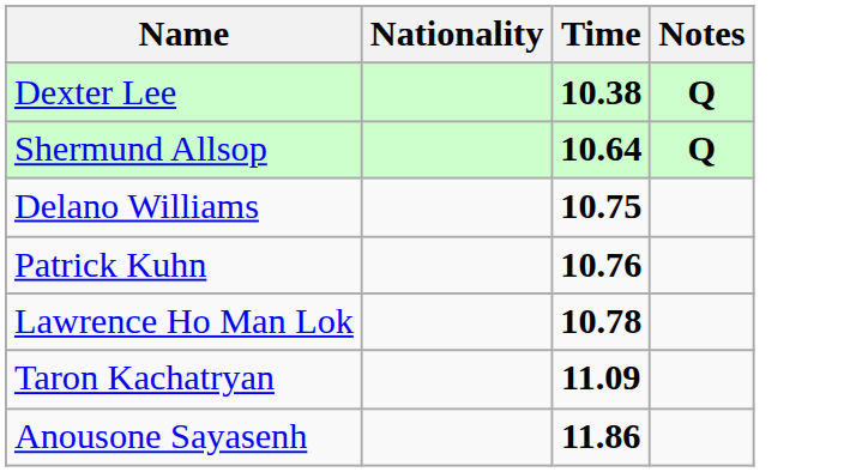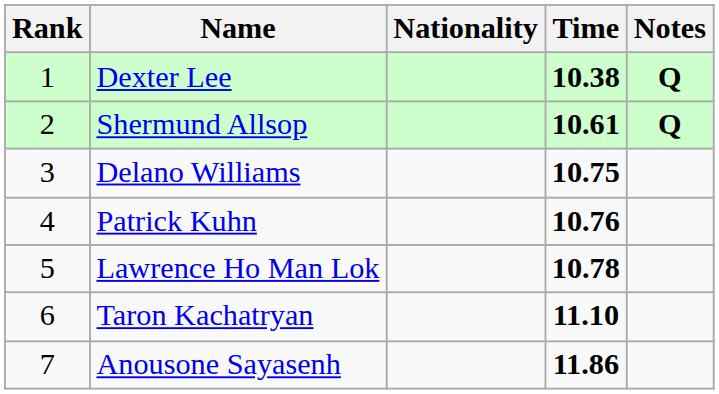 <table class="wikitable sortable" style="text-align:center">
 <tr>
+<th>Rank</th>
 <th>Name</th>
 <th>Nationality</th>
 <th>Time</th>
 <th>Notes</th>
 </tr>
 <tr bgcolor=ccffcc>
+<td>1</td>
 <td align=left><a href='#'>Dexter Lee</a></td>
 <td align=left></td>
 <td><strong>10.38</strong></td>
 <td><strong>Q</strong></td>
 </tr>
 <tr bgcolor=ccffcc>
+<td>2</td>
 <td align=left><a href='#'>Shermund Allsop</a></td>
 <td align=left></td>
-<td><strong>10.64</strong></td>
+<td><strong>10.61</strong></td>
 <td><strong>Q</strong></td>
 </tr>
 <tr>
+<td>3</td>
 <td align=left><a href='#'>Delano Williams</a></td>
 <td align=left></td>
 <td><strong>10.75</strong></td>
 <td></td>
 </tr>
 <tr>
+<td>4</td>
 <td align=left><a href='#'>Patrick Kuhn</a></td>
 <td align=left></td>
 <td><strong>10.76</strong></td>
 <td></td>
 </tr>
 <tr>
+<td>5</td>
 <td align=left><a href='#'>Lawrence Ho Man Lok</a></td>
 <td align=left></td>
 <td><strong>10.78</strong></td>
 <td></td>
 </tr>
 <tr>
+<td>6</td>
 <td align=left><a href='#'>Taron Kachatryan</a></td>
 <td align=left></td>
-<td><strong>11.09</strong></td>
+<td><strong>11.10</strong></td>
 <td></td>
 </tr>
 <tr>
+<td>7</td>
 <td align=left><a href='#'>Anousone Sayasenh</a></td>
 <td align=left></td>
 <td><strong>11.86</strong></td>
 <td></td>
 </tr>
 </table>
